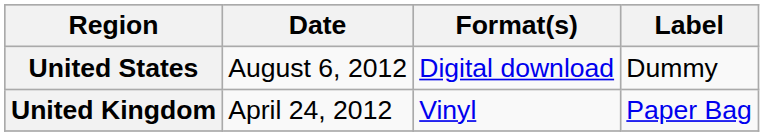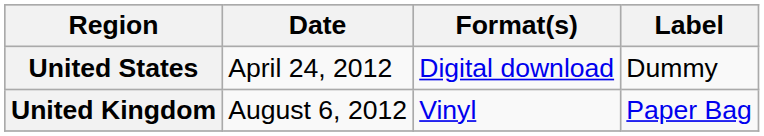 <table class="wikitable plainrowheaders">
 <tr>
 <th scope="col">Region</th>
 <th scope="col">Date</th>
 <th scope="col">Format(s)</th>
 <th scope="col">Label</th>
 </tr>
 <tr>
 <th scope="row">United States</th>
-<td>August 6, 2012</td>
+<td>April 24, 2012</td>
 <td><a href='#'>Digital download</a></td>
 <td>Dummy</td>
 </tr>
 <tr>
 <th scope="row">United Kingdom</th>
-<td>April 24, 2012</td>
+<td>August 6, 2012</td>
 <td><a href='#'>Vinyl</a></td>
 <td><a href='#'>Paper Bag</a></td>
 </tr>
 </table>
